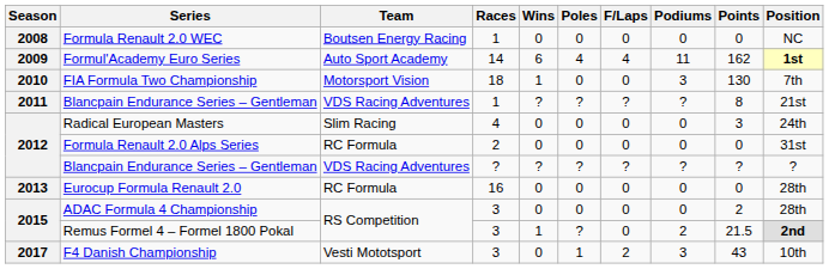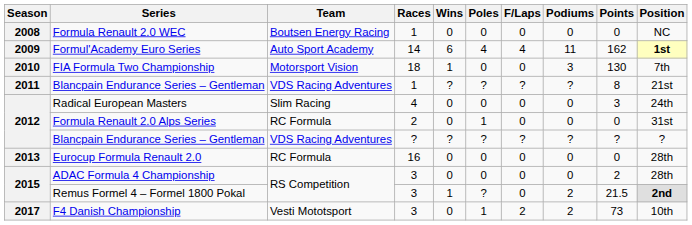 <table class="wikitable" style="font-size: 90%; text-align:center">
 <tr>
 <th>Season</th>
 <th>Series</th>
 <th>Team</th>
 <th>Races</th>
 <th>Wins</th>
 <th>Poles</th>
 <th>F/Laps</th>
 <th>Podiums</th>
 <th>Points</th>
 <th>Position</th>
 </tr>
 <tr>
 <th>2008</th>
 <td align=left><a href='#'>Formula Renault 2.0 WEC</a></td>
 <td align=left><a href='#'>Boutsen Energy Racing</a></td>
 <td>1</td>
 <td>0</td>
 <td>0</td>
 <td>0</td>
 <td>0</td>
 <td>0</td>
 <td>NC</td>
 </tr>
 <tr>
 <th>2009</th>
 <td align=left><a href='#'>Formul'Academy Euro Series</a></td>
 <td align=left><a href='#'>Auto Sport Academy</a></td>
 <td>14</td>
 <td>6</td>
 <td>4</td>
 <td>4</td>
 <td>11</td>
 <td>162</td>
 <td style="background:#FFFFBF;"><strong>1st</strong></td>
 </tr>
 <tr>
 <th>2010</th>
 <td align=left><a href='#'>FIA Formula Two Championship</a></td>
 <td align=left><a href='#'>Motorsport Vision</a></td>
 <td>18</td>
 <td>1</td>
 <td>0</td>
 <td>0</td>
 <td>3</td>
 <td>130</td>
 <td>7th</td>
 </tr>
 <tr>
 <th>2011</th>
 <td align=left><a href='#'>Blancpain Endurance Series – Gentleman</a></td>
 <td align=left><a href='#'>VDS Racing Adventures</a></td>
 <td>1</td>
 <td>?</td>
 <td>?</td>
 <td>?</td>
 <td>?</td>
 <td>8</td>
 <td>21st</td>
 </tr>
 <tr>
 <th rowspan="3">2012</th>
 <td align="left">Radical European Masters</td>
 <td align="left">Slim Racing</td>
 <td>4</td>
 <td>0</td>
 <td>0</td>
 <td>0</td>
 <td>0</td>
 <td>3</td>
 <td>24th</td>
 </tr>
 <tr>
 <td align=left><a href='#'>Formula Renault 2.0 Alps Series</a></td>
 <td align=left>RC Formula</td>
 <td>2</td>
 <td>0</td>
-<td>0</td>
+<td>1</td>
 <td>0</td>
 <td>0</td>
 <td>0</td>
 <td>31st</td>
 </tr>
 <tr>
 <td align=left nowrap><a href='#'>Blancpain Endurance Series – Gentleman</a></td>
 <td align=left nowrap><a href='#'>VDS Racing Adventures</a></td>
 <td>?</td>
 <td>?</td>
 <td>?</td>
 <td>?</td>
 <td>?</td>
 <td>?</td>
 <td>?</td>
 </tr>
 <tr>
 <th>2013</th>
 <td align=left><a href='#'>Eurocup Formula Renault 2.0</a></td>
 <td align=left>RC Formula</td>
 <td>16</td>
 <td>0</td>
 <td>0</td>
 <td>0</td>
 <td>0</td>
 <td>0</td>
 <td>28th</td>
 </tr>
 <tr>
 <th rowspan="2">2015</th>
 <td align=left><a href='#'>ADAC Formula 4 Championship</a></td>
 <td rowspan="2" align="left">RS Competition</td>
 <td>3</td>
 <td>0</td>
 <td>0</td>
 <td>0</td>
 <td>0</td>
 <td>2</td>
 <td>28th</td>
 </tr>
 <tr>
 <td align=left>Remus Formel 4 – Formel 1800 Pokal</td>
 <td>3</td>
 <td>1</td>
 <td>?</td>
 <td>0</td>
 <td>2</td>
 <td>21.5</td>
 <td style="background:#DFDFDF;"><strong>2nd</strong></td>
 </tr>
 <tr>
 <th>2017</th>
 <td align=left><a href='#'>F4 Danish Championship</a></td>
 <td align=left>Vesti Mototsport</td>
 <td>3</td>
 <td>0</td>
 <td>1</td>
 <td>2</td>
-<td>3</td>
-<td>43</td>
+<td>2</td>
+<td>73</td>
 <td>10th</td>
 </tr>
 </table>
